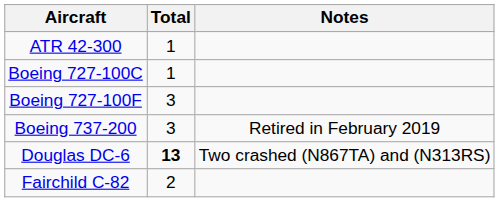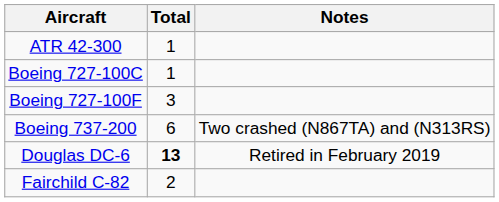 <table class="wikitable" style="text-align:center; margin:0.5em auto">
 <tr>
 <th>Aircraft</th>
 <th>Total</th>
 <th>Notes</th>
 </tr>
 <tr>
 <td><a href='#'>ATR 42-300</a></td>
 <td>1</td>
 <td></td>
 </tr>
 <tr>
 <td><a href='#'>Boeing 727-100C</a></td>
 <td>1</td>
 <td></td>
 </tr>
 <tr>
 <td><a href='#'>Boeing 727-100F</a></td>
 <td>3</td>
 <td></td>
 </tr>
 <tr>
 <td><a href='#'>Boeing 737-200</a></td>
-<td>3</td>
-<td>Retired in February 2019</td>
+<td>6</td>
+<td>Two crashed (N867TA) and (N313RS)</td>
 </tr>
 <tr>
 <td><a href='#'>Douglas DC-6</a></td>
 <td><strong>13</strong></td>
-<td>Two crashed (N867TA) and (N313RS)</td>
+<td>Retired in February 2019</td>
 </tr>
 <tr>
 <td><a href='#'>Fairchild C-82</a></td>
 <td>2</td>
 <td></td>
 </tr>
 </table>
